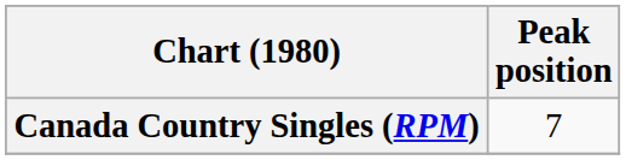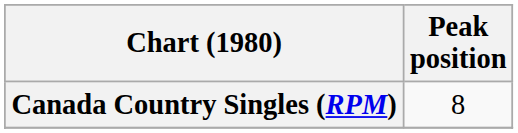 <table class="wikitable sortable plainrowheaders" style="text-align:center">
 <tr>
 <th scope="col">Chart (1980)</th>
 <th scope="col">Peak<br> position</th>
 </tr>
 <tr>
 <th scope="row">Canada Country Singles (<em><a href='#'>RPM</a></em>)</th>
-<td align="center">7</td>
+<td align="center">8</td>
 </tr>
 <tr>
 </tr>
 <tr>
 </tr>
 </table>
